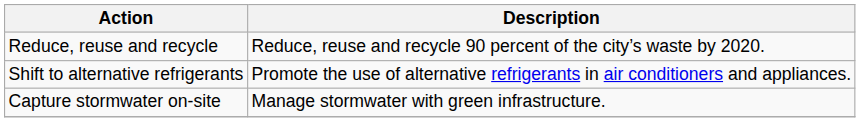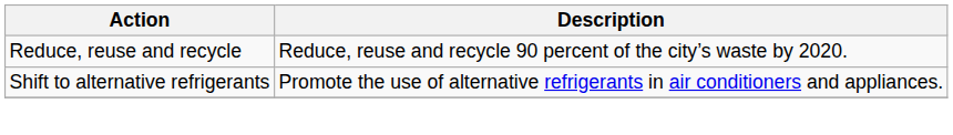 <table class="wikitable">
 <tr>
 <th>Action</th>
 <th>Description</th>
 </tr>
 <tr>
 <td>Reduce, reuse and recycle</td>
 <td>Reduce, reuse and recycle 90 percent of the city’s waste by 2020.</td>
 </tr>
 <tr>
 <td>Shift to alternative refrigerants</td>
 <td>Promote the use of alternative <a href='#'>refrigerants</a> in <a href='#'>air conditioners</a> and appliances.</td>
 </tr>
 <tr>
-<td>Capture stormwater on-site</td>
-<td>Manage stormwater with green infrastructure.</td>
-</tr>
-<tr>
 </tr>
 </table>
